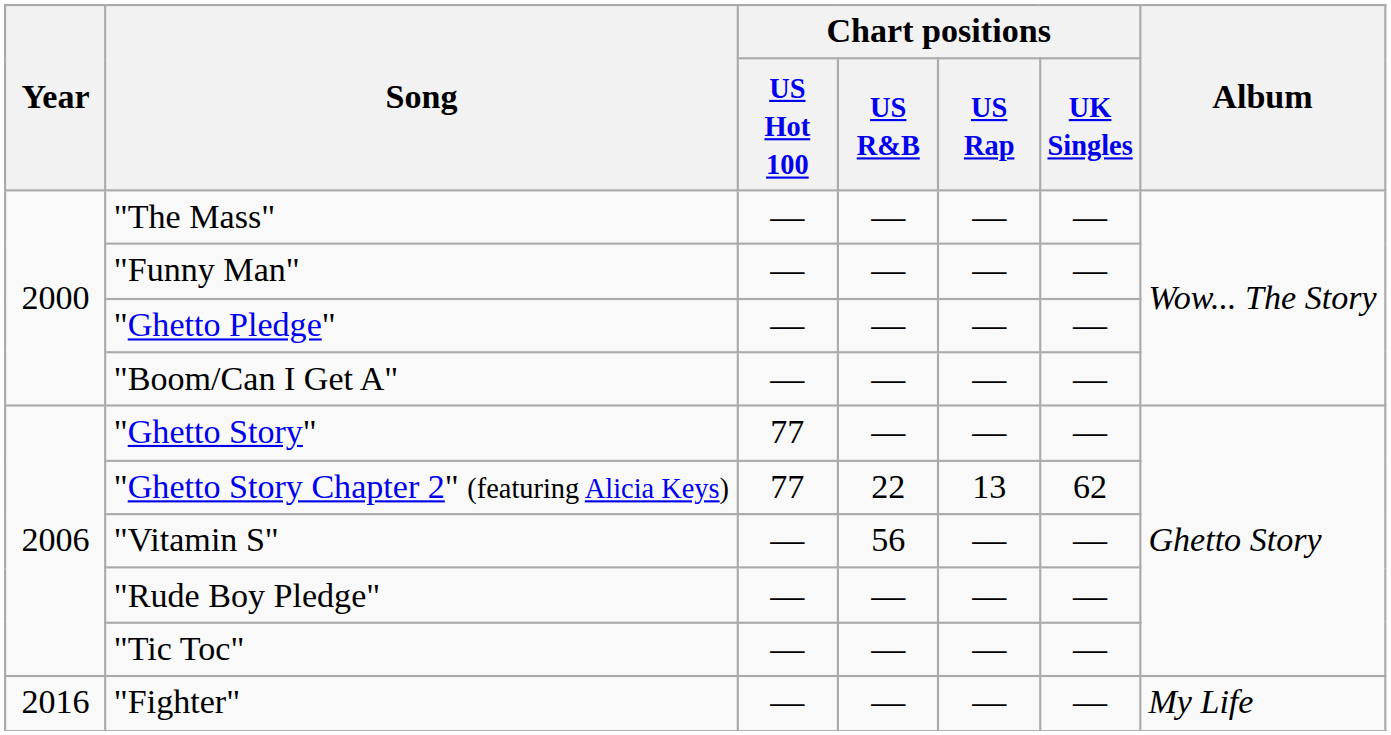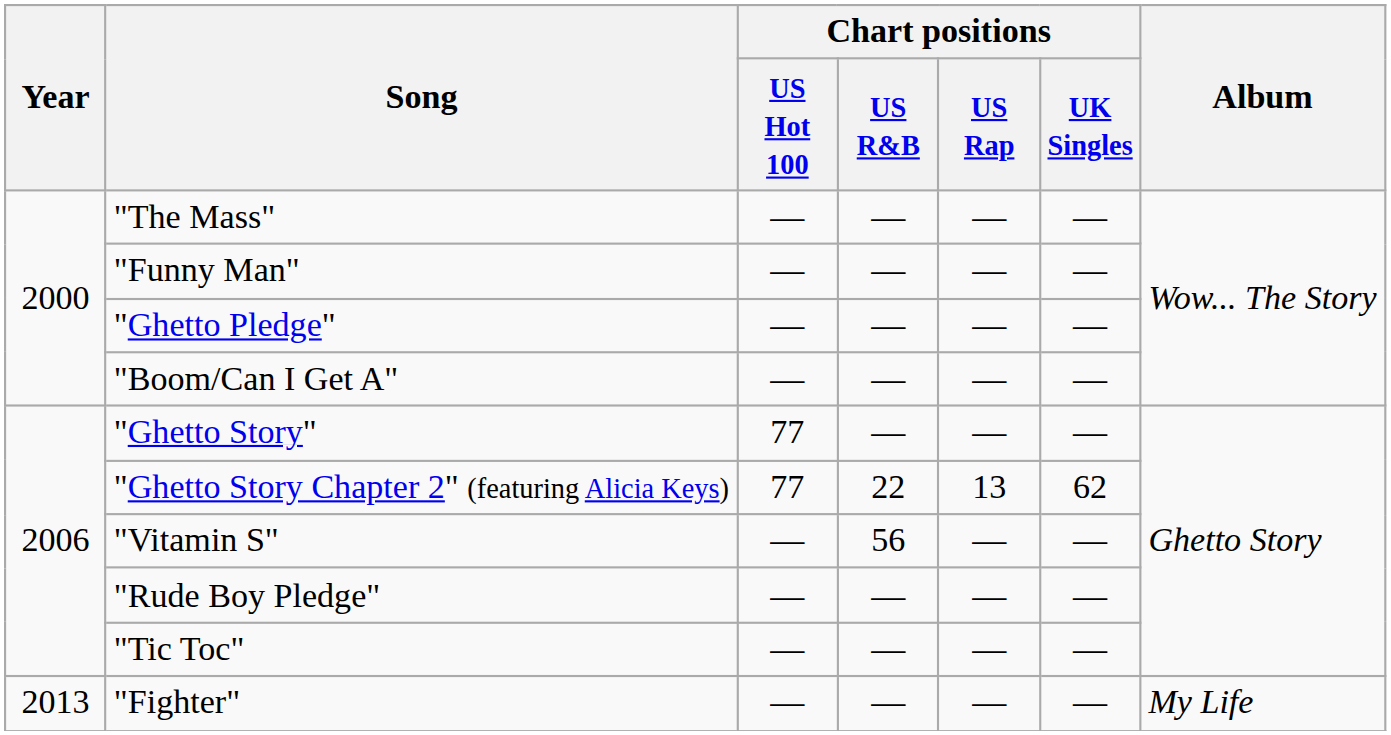 <table class="wikitable">
 <tr>
 <th rowspan="2" align="center" width="40">Year</th>
 <th rowspan="2" align="left">Song</th>
 <th colspan="4" align="center">Chart positions</th>
 <th rowspan="2" align="left">Album</th>
 </tr>
 <tr>
 <th align="center" width="40"><small><a href='#'>US Hot 100</a><br></small></th>
 <th align="center" width="40"><small><a href='#'>US R&B</a><br></small></th>
 <th align="center" width="40"><small><a href='#'>US Rap</a><br></small></th>
 <th align="center" width="40"><small><a href='#'>UK Singles</a><br></small></th>
 </tr>
 <tr>
 <td align="center" rowspan="4">2000</td>
 <td align="left">"The Mass"</td>
 <td align="center">—</td>
 <td align="center">—</td>
 <td align="center">—</td>
 <td align="center">—</td>
 <td align="left" rowspan="4"><em>Wow... The Story</em></td>
 </tr>
 <tr>
 <td align="left">"Funny Man"</td>
 <td align="center">—</td>
 <td align="center">—</td>
 <td align="center">—</td>
 <td align="center">—</td>
 </tr>
 <tr>
 <td align="left">"<a href='#'>Ghetto Pledge</a>"</td>
 <td align="center">—</td>
 <td align="center">—</td>
 <td align="center">—</td>
 <td align="center">—</td>
 </tr>
 <tr>
 <td align="left">"Boom/Can I Get A"</td>
 <td align="center">—</td>
 <td align="center">—</td>
 <td align="center">—</td>
 <td align="center">—</td>
 </tr>
 <tr>
 <td align="center" rowspan="5">2006</td>
 <td align="left">"<a href='#'>Ghetto Story</a>"</td>
 <td align="center">77</td>
 <td align="center">—</td>
 <td align="center">—</td>
 <td align="center">—</td>
 <td align="left" rowspan="5"><em>Ghetto Story</em></td>
 </tr>
 <tr>
 <td align="left">"<a href='#'>Ghetto Story Chapter 2</a>" <small>(featuring <a href='#'>Alicia Keys</a>)</small></td>
 <td align="center">77</td>
 <td align="center">22</td>
 <td align="center">13</td>
 <td align="center">62</td>
 </tr>
 <tr>
 <td align="left">"Vitamin S"</td>
 <td align="center">—</td>
 <td align="center">56</td>
 <td align="center">—</td>
 <td align="center">—</td>
 </tr>
 <tr>
 <td align="left">"Rude Boy Pledge"</td>
 <td align="center">—</td>
 <td align="center">—</td>
 <td align="center">—</td>
 <td align="center">—</td>
 </tr>
 <tr>
 <td align="left">"Tic Toc"</td>
 <td align="center">—</td>
 <td align="center">—</td>
 <td align="center">—</td>
 <td align="center">—</td>
 </tr>
 <tr>
-<td align="center">2016</td>
+<td align="center">2013</td>
 <td align="left">"Fighter"</td>
 <td align="center">—</td>
 <td align="center">—</td>
 <td align="center">—</td>
 <td align="center">—</td>
 <td align="left"><em>My Life</em></td>
 </tr>
 <tr>
 </tr>
 </table>
